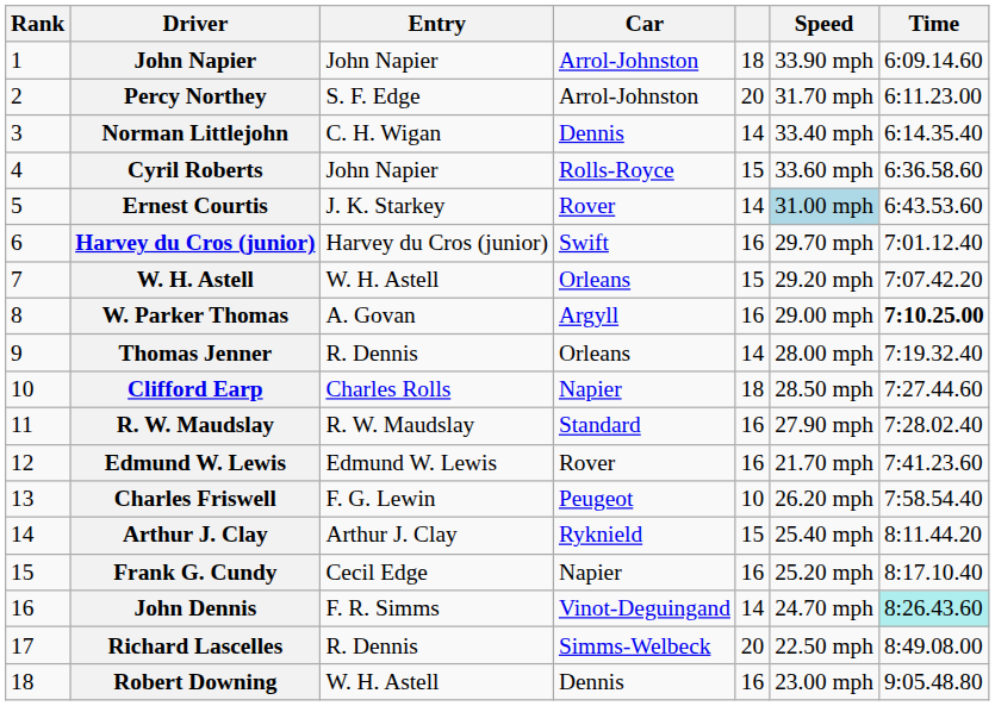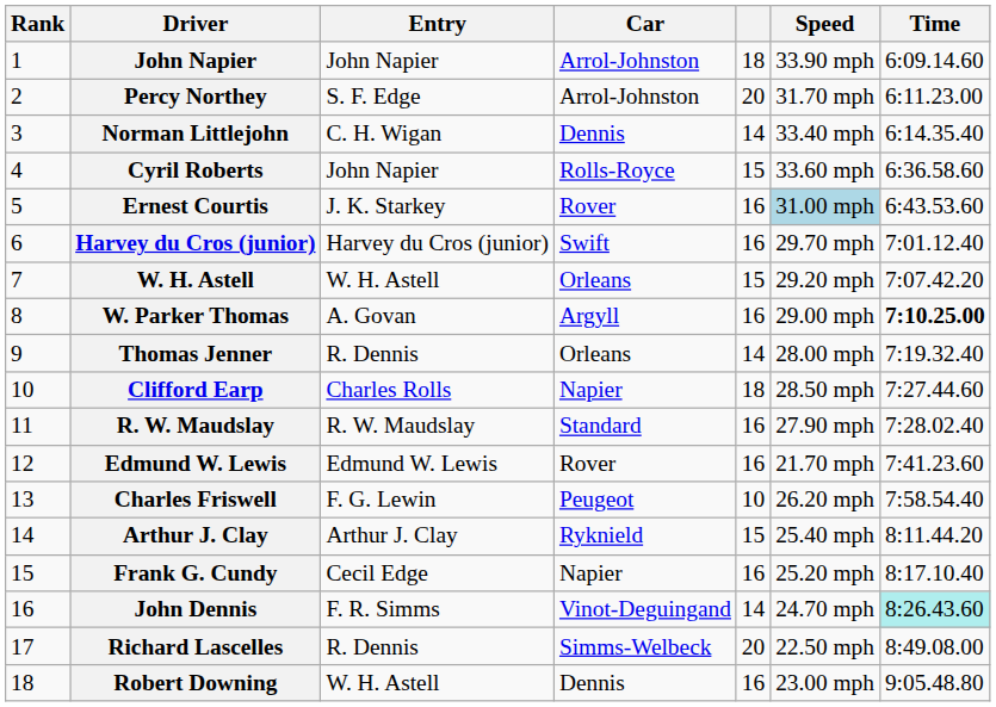 <table class="wikitable plainrowheaders">
 <tr style="background:#efefef;">
 <th scope="col">Rank</th>
 <th scope="col">Driver</th>
 <th scope="col">Entry</th>
 <th scope="col">Car</th>
 <th scope="col"></th>
 <th scope="col">Speed</th>
 <th scope="col">Time</th>
 </tr>
 <tr>
 <td>1</td>
 <th scope="row">John Napier</th>
 <td>John Napier</td>
 <td><a href='#'>Arrol-Johnston</a></td>
 <td>18</td>
 <td>33.90 mph</td>
 <td>6:09.14.60</td>
 </tr>
 <tr>
 <td>2</td>
 <th scope="row">Percy Northey</th>
 <td>S. F. Edge</td>
 <td>Arrol-Johnston</td>
 <td>20</td>
 <td>31.70 mph</td>
 <td>6:11.23.00</td>
 </tr>
 <tr>
 <td>3</td>
 <th scope="row">Norman Littlejohn</th>
 <td>C. H. Wigan</td>
 <td><a href='#'>Dennis</a></td>
 <td>14</td>
 <td>33.40 mph</td>
 <td>6:14.35.40</td>
 </tr>
 <tr>
 <td>4</td>
 <th scope="row">Cyril Roberts</th>
 <td>John Napier</td>
 <td><a href='#'>Rolls-Royce</a></td>
 <td>15</td>
 <td>33.60 mph</td>
 <td>6:36.58.60</td>
 </tr>
 <tr>
 <td>5</td>
 <th scope="row">Ernest Courtis</th>
 <td>J. K. Starkey</td>
 <td><a href='#'>Rover</a></td>
-<td>14</td>
+<td>16</td>
 <td style="background: lightblue;">31.00 mph</td>
 <td>6:43.53.60</td>
 </tr>
 <tr>
 <td>6</td>
 <th scope="row"><a href='#'>Harvey du Cros (junior)</a></th>
 <td>Harvey du Cros (junior)</td>
 <td><a href='#'>Swift</a></td>
 <td>16</td>
 <td>29.70 mph</td>
 <td>7:01.12.40</td>
 </tr>
 <tr>
 <td>7</td>
 <th scope="row">W. H. Astell</th>
 <td>W. H. Astell</td>
 <td><a href='#'>Orleans</a></td>
 <td>15</td>
 <td>29.20 mph</td>
 <td>7:07.42.20</td>
 </tr>
 <tr>
 <td>8</td>
 <th scope="row">W. Parker Thomas</th>
 <td>A. Govan</td>
 <td><a href='#'>Argyll</a></td>
 <td>16</td>
 <td>29.00 mph</td>
 <td><strong>7:10.25.00</strong></td>
 </tr>
 <tr>
 <td>9</td>
 <th scope="row">Thomas Jenner</th>
 <td>R. Dennis</td>
 <td>Orleans</td>
 <td>14</td>
 <td>28.00 mph</td>
 <td>7:19.32.40</td>
 </tr>
 <tr>
 <td>10</td>
 <th scope="row"><a href='#'>Clifford Earp</a></th>
 <td><a href='#'>Charles Rolls</a></td>
 <td><a href='#'>Napier</a></td>
 <td>18</td>
 <td>28.50 mph</td>
 <td>7:27.44.60</td>
 </tr>
 <tr>
 <td>11</td>
 <th scope="row">R. W. Maudslay</th>
 <td>R. W. Maudslay</td>
 <td><a href='#'>Standard</a></td>
 <td>16</td>
 <td>27.90 mph</td>
 <td>7:28.02.40</td>
 </tr>
 <tr>
 <td>12</td>
 <th scope="row">Edmund W. Lewis</th>
 <td>Edmund W. Lewis</td>
 <td>Rover</td>
 <td>16</td>
 <td>21.70 mph</td>
 <td>7:41.23.60</td>
 </tr>
 <tr>
 <td>13</td>
 <th scope="row">Charles Friswell</th>
 <td>F. G. Lewin</td>
 <td><a href='#'>Peugeot</a></td>
 <td>10</td>
 <td>26.20 mph</td>
 <td>7:58.54.40</td>
 </tr>
 <tr>
 <td>14</td>
 <th scope="row">Arthur J. Clay</th>
 <td>Arthur J. Clay</td>
 <td><a href='#'>Ryknield</a></td>
 <td>15</td>
 <td>25.40 mph</td>
 <td>8:11.44.20</td>
 </tr>
 <tr>
 <td>15</td>
 <th scope="row">Frank G. Cundy</th>
 <td>Cecil Edge</td>
 <td>Napier</td>
 <td>16</td>
 <td>25.20 mph</td>
 <td>8:17.10.40</td>
 </tr>
 <tr>
 <td>16</td>
 <th scope="row">John Dennis</th>
 <td>F. R. Simms</td>
 <td><a href='#'>Vinot-Deguingand</a></td>
 <td>14</td>
 <td>24.70 mph</td>
 <td style="background: paleturquoise;">8:26.43.60</td>
 </tr>
 <tr>
 <td>17</td>
 <th scope="row">Richard Lascelles</th>
 <td>R. Dennis</td>
 <td><a href='#'>Simms-Welbeck</a></td>
 <td>20</td>
 <td>22.50 mph</td>
 <td>8:49.08.00</td>
 </tr>
 <tr>
 <td>18</td>
 <th scope="row">Robert Downing</th>
 <td>W. H. Astell</td>
 <td>Dennis</td>
 <td>16</td>
 <td>23.00 mph</td>
 <td>9:05.48.80</td>
 </tr>
 </table>
